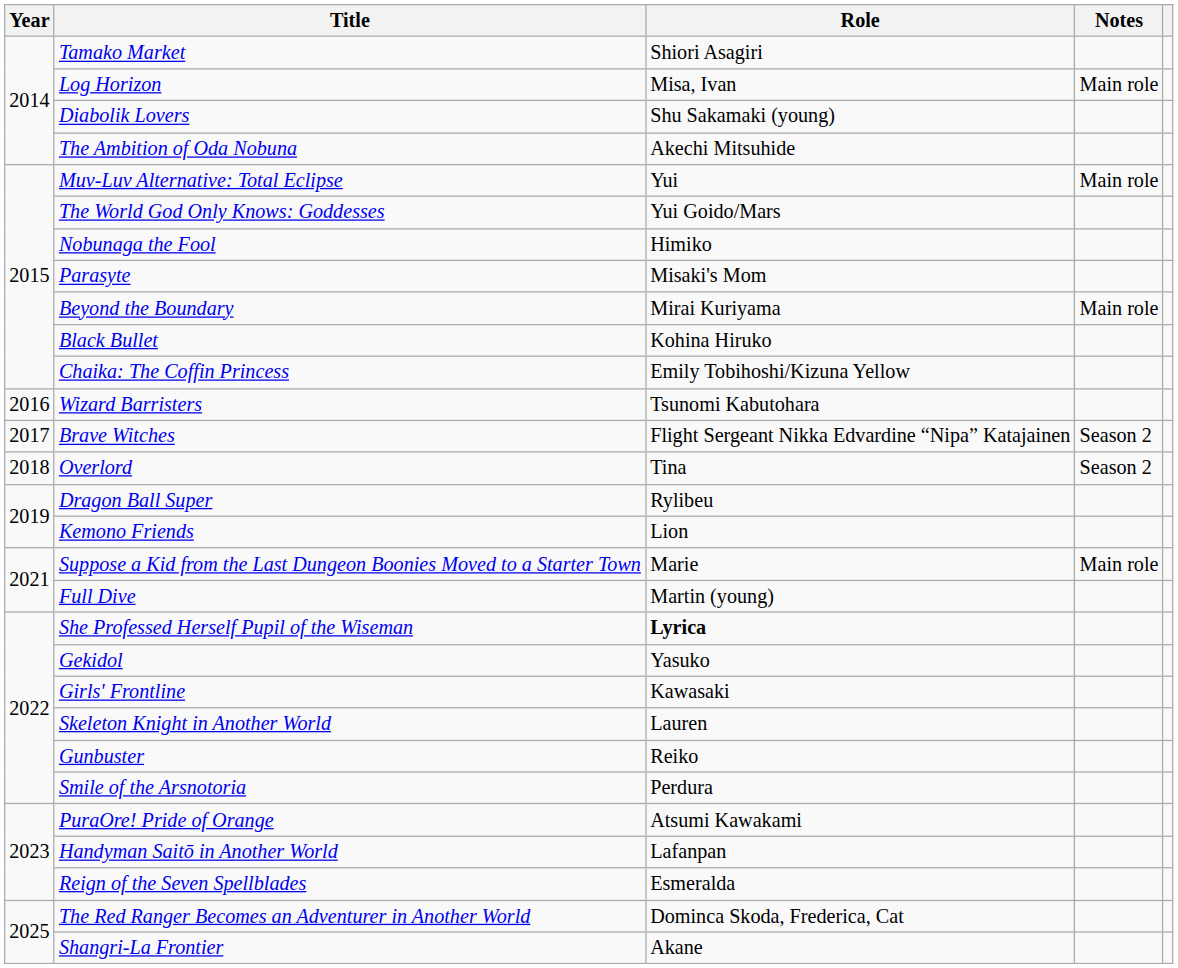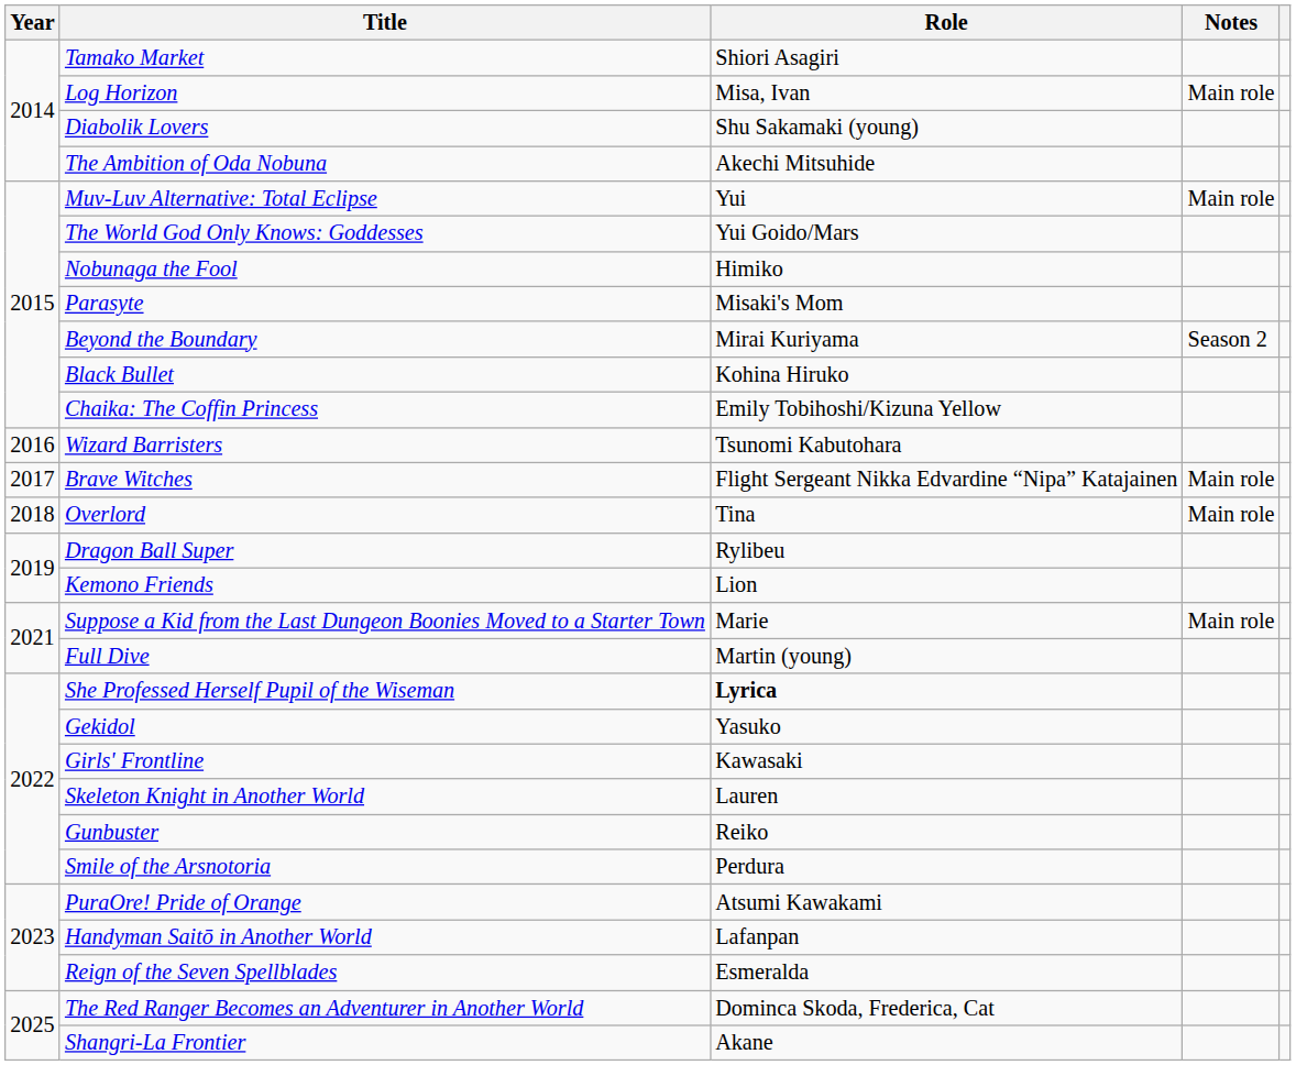 <table class="wikitable sortable plainrowheaders">
 <tr>
 <th>Year</th>
 <th>Title</th>
 <th>Role</th>
 <th class="unsortable">Notes</th>
 <th class="unsortable"></th>
 </tr>
 <tr>
 <td rowspan="4">2014</td>
 <td><em><a href='#'>Tamako Market</a></em><br></td>
 <td>Shiori Asagiri</td>
 <td></td>
 <td></td>
 </tr>
 <tr>
 <td><em><a href='#'>Log Horizon</a></em><br></td>
 <td>Misa, Ivan</td>
 <td>Main role</td>
 <td></td>
 </tr>
 <tr>
 <td><em><a href='#'>Diabolik Lovers</a></em><br></td>
 <td>Shu Sakamaki (young)</td>
 <td></td>
 <td></td>
 </tr>
 <tr>
 <td><em><a href='#'>The Ambition of Oda Nobuna</a></em><br></td>
 <td>Akechi Mitsuhide</td>
 <td></td>
 <td></td>
 </tr>
 <tr>
 <td rowspan="7">2015</td>
 <td><em><a href='#'>Muv-Luv Alternative: Total Eclipse</a></em><br></td>
 <td>Yui</td>
 <td>Main role</td>
 <td></td>
 </tr>
 <tr>
 <td><em><a href='#'>The World God Only Knows: Goddesses</a></em><br></td>
 <td>Yui Goido/Mars</td>
 <td></td>
 <td></td>
 </tr>
 <tr>
 <td><em><a href='#'>Nobunaga the Fool</a></em><br></td>
 <td>Himiko</td>
 <td></td>
 <td></td>
 </tr>
 <tr>
 <td><em><a href='#'>Parasyte</a></em><br></td>
 <td>Misaki's Mom</td>
 <td></td>
 <td></td>
 </tr>
 <tr>
 <td><em><a href='#'>Beyond the Boundary</a></em><br></td>
 <td>Mirai Kuriyama</td>
-<td>Main role</td>
+<td>Season 2</td>
 <td></td>
 </tr>
 <tr>
 <td><em><a href='#'>Black Bullet</a></em><br></td>
 <td>Kohina Hiruko</td>
 <td></td>
 <td></td>
 </tr>
 <tr>
 <td><em><a href='#'>Chaika: The Coffin Princess</a></em><br></td>
 <td>Emily Tobihoshi/Kizuna Yellow</td>
 <td></td>
 <td></td>
 </tr>
 <tr>
 <td>2016</td>
 <td><em><a href='#'>Wizard Barristers</a></em><br></td>
 <td>Tsunomi Kabutohara</td>
 <td></td>
 <td></td>
 </tr>
 <tr>
 <td>2017</td>
 <td><em><a href='#'>Brave Witches</a></em><br></td>
 <td>Flight Sergeant Nikka Edvardine “Nipa” Katajainen</td>
-<td>Season 2</td>
+<td>Main role</td>
 <td></td>
 </tr>
 <tr>
 <td>2018</td>
 <td><em><a href='#'>Overlord</a></em></td>
 <td>Tina</td>
-<td>Season 2</td>
+<td>Main role</td>
 <td></td>
 </tr>
 <tr>
 <td rowspan="2">2019</td>
 <td><em><a href='#'>Dragon Ball Super</a></em></td>
 <td>Rylibeu</td>
 <td></td>
 <td></td>
 </tr>
 <tr>
 <td><em><a href='#'>Kemono Friends</a></em><br></td>
 <td>Lion</td>
 <td></td>
 <td></td>
 </tr>
 <tr>
 <td rowspan="2">2021</td>
 <td><em><a href='#'>Suppose a Kid from the Last Dungeon Boonies Moved to a Starter Town</a></em><br></td>
 <td>Marie</td>
 <td>Main role</td>
 <td></td>
 </tr>
 <tr>
 <td><em><a href='#'>Full Dive</a></em></td>
 <td>Martin (young)</td>
 <td></td>
 <td></td>
 </tr>
 <tr>
 <td rowspan="6">2022</td>
 <td><em><a href='#'>She Professed Herself Pupil of the Wiseman</a></em></td>
 <td><strong>Lyrica</strong></td>
 <td></td>
 <td></td>
 </tr>
 <tr>
 <td><em><a href='#'>Gekidol</a></em></td>
 <td>Yasuko</td>
 <td></td>
 <td></td>
 </tr>
 <tr>
 <td><em><a href='#'>Girls' Frontline</a></em></td>
 <td>Kawasaki</td>
 <td></td>
 <td></td>
 </tr>
 <tr>
 <td><em><a href='#'>Skeleton Knight in Another World</a></em></td>
 <td>Lauren</td>
 <td></td>
 <td></td>
 </tr>
 <tr>
 <td><em><a href='#'>Gunbuster</a></em></td>
 <td>Reiko</td>
 <td></td>
 <td></td>
 </tr>
 <tr>
 <td><em><a href='#'>Smile of the Arsnotoria</a></em></td>
 <td>Perdura</td>
 <td></td>
 <td></td>
 </tr>
 <tr>
 <td rowspan="3">2023</td>
 <td><em><a href='#'>PuraOre! Pride of Orange</a></em></td>
 <td>Atsumi Kawakami</td>
 <td></td>
 <td></td>
 </tr>
 <tr>
 <td><em><a href='#'>Handyman Saitō in Another World</a></em></td>
 <td>Lafanpan</td>
 <td></td>
 <td></td>
 </tr>
 <tr>
 <td><em><a href='#'>Reign of the Seven Spellblades</a></em></td>
 <td>Esmeralda</td>
 <td></td>
 <td></td>
 </tr>
 <tr>
 <td rowspan="2">2025</td>
 <td><em><a href='#'>The Red Ranger Becomes an Adventurer in Another World</a></em></td>
 <td>Dominca Skoda, Frederica, Cat</td>
 <td></td>
 <td></td>
 </tr>
 <tr>
 <td><em><a href='#'>Shangri-La Frontier</a></em></td>
 <td>Akane</td>
 <td></td>
 <td></td>
 </tr>
 </table>
